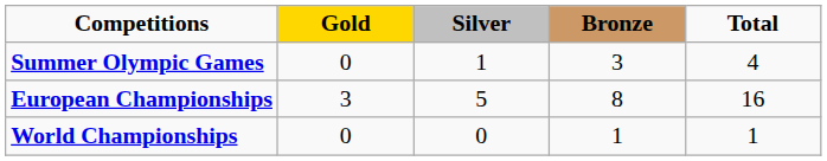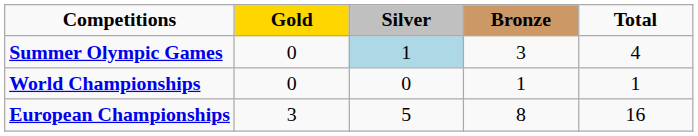 <table class="wikitable sortable" style="text-align:center">
 <tr>
 <td><strong>Competitions</strong></td>
 <td width=85 align=center bgcolor=gold> <strong>Gold</strong></td>
 <td width=85 align=center bgcolor=silver> <strong>Silver</strong></td>
 <td width=85 align=center bgcolor=cc9966> <strong>Bronze</strong></td>
 <td width=85 align=center><strong>Total</strong></td>
 </tr>
 <tr>
 <td align=left><strong><a href='#'>Summer Olympic Games</a></strong></td>
 <td>0</td>
-<td>1</td>
+<td style="background: lightblue;">1</td>
 <td>3</td>
 <td>4</td>
+</tr>
+<tr>
+<td align=left><strong><a href='#'>World Championships</a></strong></td>
+<td>0</td>
+<td>0</td>
+<td>1</td>
+<td>1</td>
 </tr>
 <tr>
 <td align=left><strong><a href='#'>European Championships</a></strong></td>
 <td>3</td>
 <td>5</td>
 <td>8</td>
 <td>16</td>
 </tr>
-<tr>
-<td align=left><strong><a href='#'>World Championships</a></strong></td>
-<td>0</td>
-<td>0</td>
-<td>1</td>
-<td>1</td>
-</tr>
 </table>
